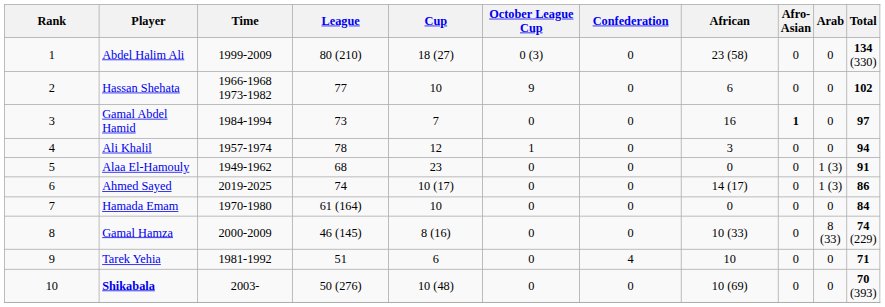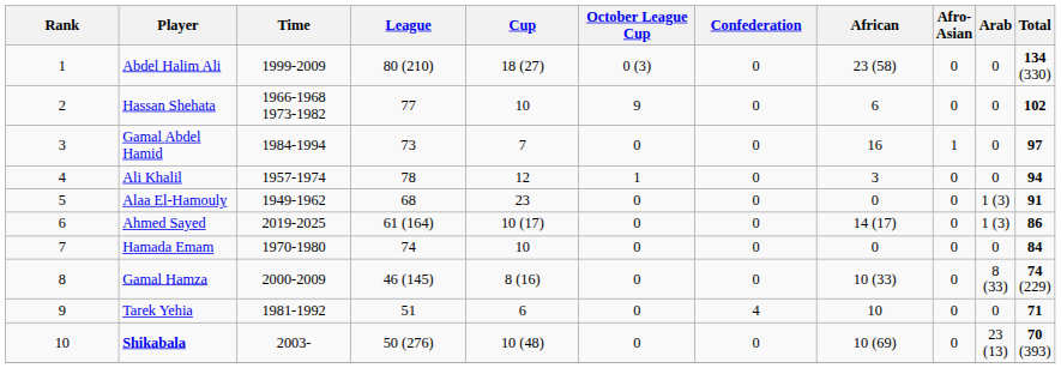 <table class="wikitable sortable" style="text-align: center;" width=90%;>
 <tr>
 <th width=12%>Rank</th>
 <th width=12%>Player</th>
 <th width=12%>Time</th>
 <th width=12%><a href='#'>League</a></th>
 <th width=12%><a href='#'>Cup</a></th>
 <th width=12%><a href='#'>October League Cup</a></th>
 <th width=12%><a href='#'>Confederation</a></th>
 <th width=12%>African</th>
 <th width=12%>Afro-Asian</th>
 <th width=12%>Arab</th>
 <th width=16%>Total</th>
 </tr>
 <tr>
 <td>1</td>
 <td style="text-align:left;"> <a href='#'>Abdel Halim Ali</a></td>
 <td>1999-2009</td>
 <td>80 (210)</td>
 <td>18 (27)</td>
 <td>0 (3)</td>
 <td>0</td>
 <td>23 (58)</td>
 <td>0</td>
 <td>0</td>
 <td><strong>134</strong> (330)</td>
 </tr>
 <tr>
 <td>2</td>
 <td style="text-align:left;"> <a href='#'>Hassan Shehata</a></td>
 <td>1966-1968<br>1973-1982</td>
 <td>77</td>
 <td>10</td>
 <td>9</td>
 <td>0</td>
 <td>6</td>
 <td>0</td>
 <td>0</td>
 <td><strong>102</strong></td>
 </tr>
 <tr>
 <td>3</td>
 <td style="text-align:left;"> <a href='#'>Gamal Abdel Hamid</a></td>
 <td>1984-1994</td>
 <td>73</td>
 <td>7</td>
 <td>0</td>
 <td>0</td>
 <td>16</td>
-<td><strong>1</strong></td>
+<td>1</td>
 <td>0</td>
 <td><strong>97</strong></td>
 </tr>
 <tr>
 <td>4</td>
 <td style="text-align:left;"> <a href='#'>Ali Khalil</a></td>
 <td>1957-1974</td>
 <td>78</td>
 <td>12</td>
 <td>1</td>
 <td>0</td>
 <td>3</td>
 <td>0</td>
 <td>0</td>
 <td><strong>94</strong></td>
 </tr>
 <tr>
 <td>5</td>
 <td style="text-align:left;"> <a href='#'>Alaa El-Hamouly</a></td>
 <td>1949-1962</td>
 <td>68</td>
 <td>23</td>
 <td>0</td>
 <td>0</td>
 <td>0</td>
 <td>0</td>
 <td>1 (3)</td>
 <td><strong>91</strong></td>
 </tr>
 <tr>
 <td>6</td>
 <td style="text-align:left;"> <a href='#'>Ahmed Sayed</a></td>
 <td>2019-2025</td>
-<td>74</td>
+<td>61 (164)</td>
 <td>10 (17)</td>
 <td>0</td>
 <td>0</td>
 <td>14 (17)</td>
 <td>0</td>
 <td>1 (3)</td>
 <td><strong>86</strong></td>
 </tr>
 <tr>
 <td>7</td>
 <td style="text-align:left;"> <a href='#'>Hamada Emam</a></td>
 <td>1970-1980</td>
-<td>61 (164)</td>
+<td>74</td>
 <td>10</td>
 <td>0</td>
 <td>0</td>
 <td>0</td>
 <td>0</td>
 <td>0</td>
 <td><strong>84</strong></td>
 </tr>
 <tr>
 <td>8</td>
 <td style="text-align:left;"> <a href='#'>Gamal Hamza</a></td>
 <td>2000-2009</td>
 <td>46 (145)</td>
 <td>8 (16)</td>
 <td>0</td>
 <td>0</td>
 <td>10 (33)</td>
 <td>0</td>
 <td>8 (33)</td>
 <td><strong>74</strong> (229)</td>
 </tr>
 <tr>
 <td>9</td>
 <td style="text-align:left;"> <a href='#'>Tarek Yehia</a></td>
 <td>1981-1992</td>
 <td>51</td>
 <td>6</td>
 <td>0</td>
 <td>4</td>
 <td>10</td>
 <td>0</td>
 <td>0</td>
 <td><strong>71</strong></td>
 </tr>
 <tr>
 <td>10</td>
 <td style="text-align:left;"> <strong><a href='#'>Shikabala</a></strong></td>
 <td>2003-</td>
 <td>50 (276)</td>
 <td>10 (48)</td>
 <td>0</td>
 <td>0</td>
 <td>10 (69)</td>
 <td>0</td>
-<td>0</td>
+<td>23 (13)</td>
 <td><strong>70</strong> (393)</td>
 </tr>
 <tr>
 </tr>
 </table>
